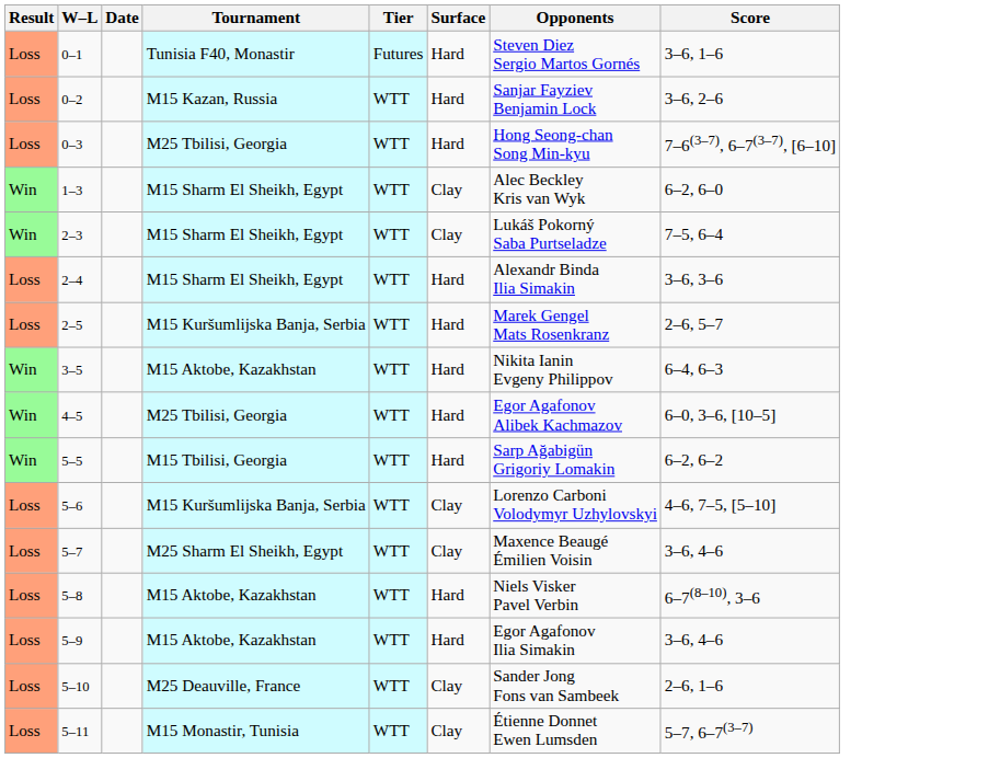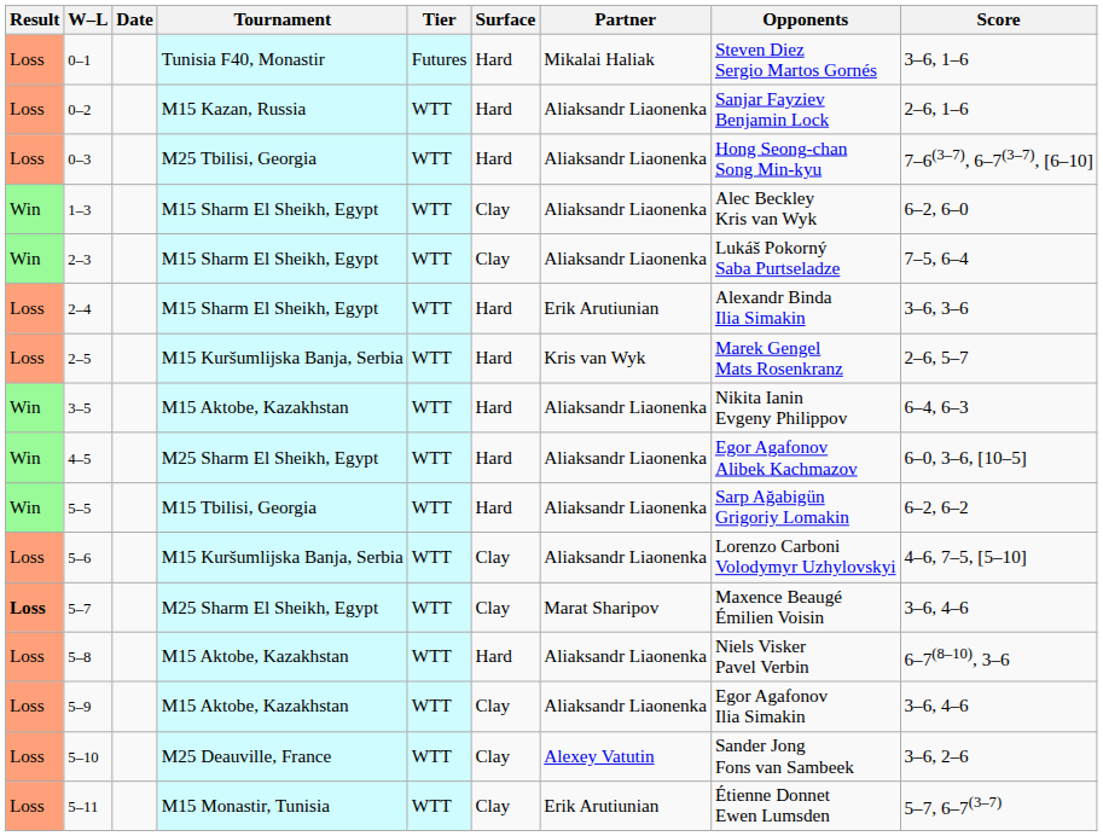 <table class="sortable wikitable nowrap">
 <tr>
 <th>Result</th>
 <th class="unsortable">W–L</th>
 <th>Date</th>
 <th>Tournament</th>
 <th>Tier</th>
 <th>Surface</th>
+<th>Partner</th>
 <th>Opponents</th>
 <th class="unsortable">Score</th>
 </tr>
 <tr>
 <td bgcolor=FFA07A>Loss</td>
 <td><small>0–1</small></td>
 <td></td>
 <td style="background:#cffcff;">Tunisia F40, Monastir</td>
 <td style="background:#cffcff;">Futures</td>
 <td>Hard</td>
+<td> Mikalai Haliak</td>
 <td> <a href='#'>Steven Diez</a><br> <a href='#'>Sergio Martos Gornés</a></td>
 <td>3–6, 1–6</td>
 </tr>
 <tr>
 <td bgcolor=FFA07A>Loss</td>
 <td><small>0–2</small></td>
 <td></td>
 <td style="background:#cffcff;">M15 Kazan, Russia</td>
 <td style="background:#cffcff;">WTT</td>
 <td>Hard</td>
+<td> Aliaksandr Liaonenka</td>
 <td> <a href='#'>Sanjar Fayziev</a><br> <a href='#'>Benjamin Lock</a></td>
-<td>3–6, 2–6</td>
+<td>2–6, 1–6</td>
 </tr>
 <tr>
 <td bgcolor=FFA07A>Loss</td>
 <td><small>0–3</small></td>
 <td></td>
 <td style="background:#cffcff;">M25 Tbilisi, Georgia</td>
 <td style="background:#cffcff;">WTT</td>
 <td>Hard</td>
+<td> Aliaksandr Liaonenka</td>
 <td> <a href='#'>Hong Seong-chan</a><br> <a href='#'>Song Min-kyu</a></td>
 <td>7–6<sup>(3–7)</sup>, 6–7<sup>(3–7)</sup>, [6–10]</td>
 </tr>
 <tr>
 <td bgcolor=98FB98>Win</td>
 <td><small>1–3</small></td>
 <td></td>
 <td style="background:#cffcff;">M15 Sharm El Sheikh, Egypt</td>
 <td style="background:#cffcff;">WTT</td>
 <td>Clay</td>
+<td> Aliaksandr Liaonenka</td>
 <td> Alec Beckley<br> Kris van Wyk</td>
 <td>6–2, 6–0</td>
 </tr>
 <tr>
 <td bgcolor=98FB98>Win</td>
 <td><small>2–3</small></td>
 <td></td>
 <td style="background:#cffcff;">M15 Sharm El Sheikh, Egypt</td>
 <td style="background:#cffcff;">WTT</td>
 <td>Clay</td>
+<td> Aliaksandr Liaonenka</td>
 <td> Lukáš Pokorný <br> <a href='#'>Saba Purtseladze</a></td>
 <td>7–5, 6–4</td>
 </tr>
 <tr>
 <td bgcolor=FFA07A>Loss</td>
 <td><small>2–4</small></td>
 <td></td>
 <td style="background:#cffcff;">M15 Sharm El Sheikh, Egypt</td>
 <td style="background:#cffcff;">WTT</td>
 <td>Hard</td>
+<td> Erik Arutiunian</td>
 <td> Alexandr Binda<br> <a href='#'>Ilia Simakin</a></td>
 <td>3–6, 3–6</td>
 </tr>
 <tr>
 <td bgcolor=FFA07A>Loss</td>
 <td><small>2–5</small></td>
 <td></td>
 <td style="background:#cffcff;">M15 Kuršumlijska Banja, Serbia</td>
 <td style="background:#cffcff;">WTT</td>
 <td>Hard</td>
+<td> Kris van Wyk</td>
 <td> <a href='#'>Marek Gengel</a><br> <a href='#'>Mats Rosenkranz</a></td>
 <td>2–6, 5–7</td>
 </tr>
 <tr>
 <td bgcolor=98FB98>Win</td>
 <td><small>3–5</small></td>
 <td></td>
 <td style="background:#cffcff;">M15 Aktobe, Kazakhstan</td>
 <td style="background:#cffcff;">WTT</td>
 <td>Hard</td>
+<td> Aliaksandr Liaonenka</td>
 <td> Nikita Ianin<br> Evgeny Philippov</td>
 <td>6–4, 6–3</td>
 </tr>
 <tr>
 <td bgcolor=98FB98>Win</td>
 <td><small>4–5</small></td>
 <td></td>
-<td style="background:#cffcff;">M25 Tbilisi, Georgia</td>
+<td style="background:#cffcff;">M25 Sharm El Sheikh, Egypt</td>
 <td style="background:#cffcff;">WTT</td>
 <td>Hard</td>
+<td> Aliaksandr Liaonenka</td>
 <td> <a href='#'>Egor Agafonov</a><br> <a href='#'>Alibek Kachmazov</a></td>
 <td>6–0, 3–6, [10–5]</td>
 </tr>
 <tr>
 <td bgcolor=98FB98>Win</td>
 <td><small>5–5</small></td>
 <td></td>
 <td style="background:#cffcff;">M15 Tbilisi, Georgia</td>
 <td style="background:#cffcff;">WTT</td>
 <td>Hard</td>
+<td> Aliaksandr Liaonenka</td>
 <td> <a href='#'>Sarp Ağabigün</a><br> <a href='#'>Grigoriy Lomakin</a></td>
 <td>6–2, 6–2</td>
 </tr>
 <tr>
 <td bgcolor=FFA07A>Loss</td>
 <td><small>5–6</small></td>
 <td></td>
 <td style="background:#cffcff;">M15 Kuršumlijska Banja, Serbia</td>
 <td style="background:#cffcff;">WTT</td>
 <td>Clay</td>
+<td> Aliaksandr Liaonenka</td>
 <td> Lorenzo Carboni<br> <a href='#'>Volodymyr Uzhylovskyi</a></td>
 <td>4–6, 7–5, [5–10]</td>
 </tr>
 <tr>
-<td bgcolor=FFA07A>Loss</td>
+<td bgcolor=FFA07A><strong>Loss</strong></td>
 <td><small>5–7</small></td>
 <td></td>
 <td style="background:#cffcff;">M25 Sharm El Sheikh, Egypt</td>
 <td style="background:#cffcff;">WTT</td>
 <td>Clay</td>
+<td> Marat Sharipov</td>
 <td> Maxence Beaugé<br> Émilien Voisin</td>
 <td>3–6, 4–6</td>
 </tr>
 <tr>
 <td bgcolor=FFA07A>Loss</td>
 <td><small>5–8</small></td>
 <td></td>
 <td style="background:#cffcff;">M15 Aktobe, Kazakhstan</td>
 <td style="background:#cffcff;">WTT</td>
 <td>Hard</td>
+<td> Aliaksandr Liaonenka</td>
 <td> Niels Visker <br> Pavel Verbin</td>
 <td>6–7<sup>(8–10)</sup>, 3–6</td>
 </tr>
 <tr>
 <td bgcolor=FFA07A>Loss</td>
 <td><small>5–9</small></td>
 <td></td>
 <td style="background:#cffcff;">M15 Aktobe, Kazakhstan</td>
 <td style="background:#cffcff;">WTT</td>
-<td>Hard</td>
+<td>Clay</td>
+<td> Aliaksandr Liaonenka</td>
 <td> Egor Agafonov <br> Ilia Simakin</td>
 <td>3–6, 4–6</td>
 </tr>
 <tr>
 <td bgcolor=FFA07A>Loss</td>
 <td><small>5–10</small></td>
 <td></td>
 <td style="background:#cffcff;">M25 Deauville, France</td>
 <td style="background:#cffcff;">WTT</td>
 <td>Clay</td>
+<td> <a href='#'>Alexey Vatutin</a></td>
 <td> Sander Jong <br> Fons van Sambeek</td>
-<td>2–6, 1–6</td>
+<td>3–6, 2–6</td>
 </tr>
 <tr>
 <td bgcolor=FFA07A>Loss</td>
 <td><small>5–11</small></td>
 <td></td>
 <td style="background:#cffcff;">M15 Monastir, Tunisia</td>
 <td style="background:#cffcff;">WTT</td>
 <td>Clay</td>
+<td> Erik Arutiunian</td>
 <td> Étienne Donnet <br> Ewen Lumsden</td>
 <td>5–7, 6–7<sup>(3–7)</sup></td>
 </tr>
 </table>
